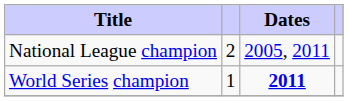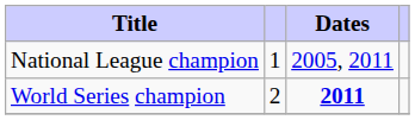 <table class="wikitable" margin: 5px; text-align: center;>
 <tr>
 <th style="background:#ccf;">Title</th>
 <th style="background:#ccf;"></th>
 <th style="background:#ccf;">Dates</th>
 <th style="background:#ccf;"></th>
 </tr>
 <tr>
 <td>National League <a href='#'>champion</a></td>
-<td align="center">2</td>
+<td align="center">1</td>
 <td align="center"><a href='#'>2005</a>, <a href='#'>2011</a></td>
 <td></td>
 </tr>
 <tr>
 <td><a href='#'>World Series</a> <a href='#'>champion</a></td>
-<td align="center">1</td>
+<td align="center">2</td>
 <td align="center"><strong><a href='#'>2011</a></strong></td>
 <td></td>
 </tr>
 <tr>
 </tr>
 </table>
